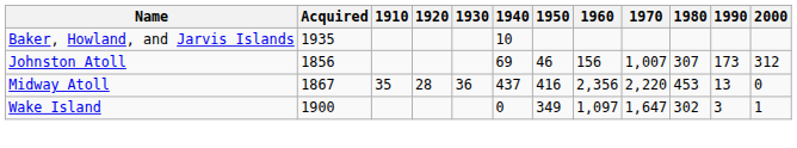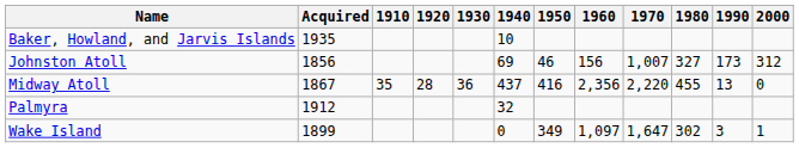 <table class="wikitable sortable sort-under col1left col2center" >
 <tr>
 <th>Name</th>
 <th>Acquired</th>
 <th>1910</th>
 <th>1920</th>
 <th>1930</th>
 <th>1940</th>
 <th>1950</th>
 <th>1960</th>
 <th>1970</th>
 <th>1980</th>
 <th>1990</th>
 <th>2000</th>
 </tr>
 <tr>
 <td><a href='#'>Baker</a>, <a href='#'>Howland</a>, and <a href='#'>Jarvis Islands</a></td>
 <td>1935</td>
 <td></td>
 <td></td>
 <td></td>
 <td>10</td>
 <td></td>
 <td></td>
 <td></td>
 <td></td>
 <td></td>
 <td></td>
 </tr>
 <tr>
 <td><a href='#'>Johnston Atoll</a></td>
 <td>1856</td>
 <td></td>
 <td></td>
 <td></td>
 <td>69</td>
 <td>46</td>
 <td>156</td>
 <td>1,007</td>
-<td>307</td>
+<td>327</td>
 <td>173</td>
 <td>312</td>
 </tr>
 <tr>
 <td><a href='#'>Midway Atoll</a></td>
 <td>1867</td>
 <td>35</td>
 <td>28</td>
 <td>36</td>
 <td>437</td>
 <td>416</td>
 <td>2,356</td>
 <td>2,220</td>
-<td>453</td>
+<td>455</td>
 <td>13</td>
 <td>0</td>
 </tr>
 <tr>
+<td><a href='#'>Palmyra</a></td>
+<td>1912</td>
+<td></td>
+<td></td>
+<td></td>
+<td>32</td>
+<td></td>
+<td></td>
+<td></td>
+<td></td>
+<td></td>
+<td></td>
+</tr>
+<tr>
 <td><a href='#'>Wake Island</a></td>
-<td>1900</td>
+<td>1899</td>
 <td></td>
 <td></td>
 <td></td>
 <td>0</td>
 <td>349</td>
 <td>1,097</td>
 <td>1,647</td>
 <td>302</td>
 <td>3</td>
 <td>1</td>
 </tr>
 </table>
